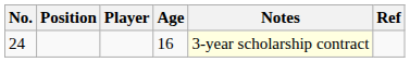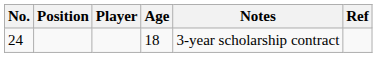 <table class="wikitable plainrowheaders sortable" style="text-align:center; text-align:left">
 <tr>
 <th scope="col">No.</th>
 <th scope="col">Position</th>
 <th scope="col">Player</th>
 <th scope="col">Age</th>
 <th scope="col">Notes</th>
 <th scope="col" class="unsortable">Ref</th>
 </tr>
 <tr>
 <td>24</td>
 <td></td>
 <td></td>
-<td>16</td>
-<td style="background: lightyellow;">3-year scholarship contract</td>
+<td>18</td>
+<td>3-year scholarship contract</td>
 <td></td>
 </tr>
 </table>
